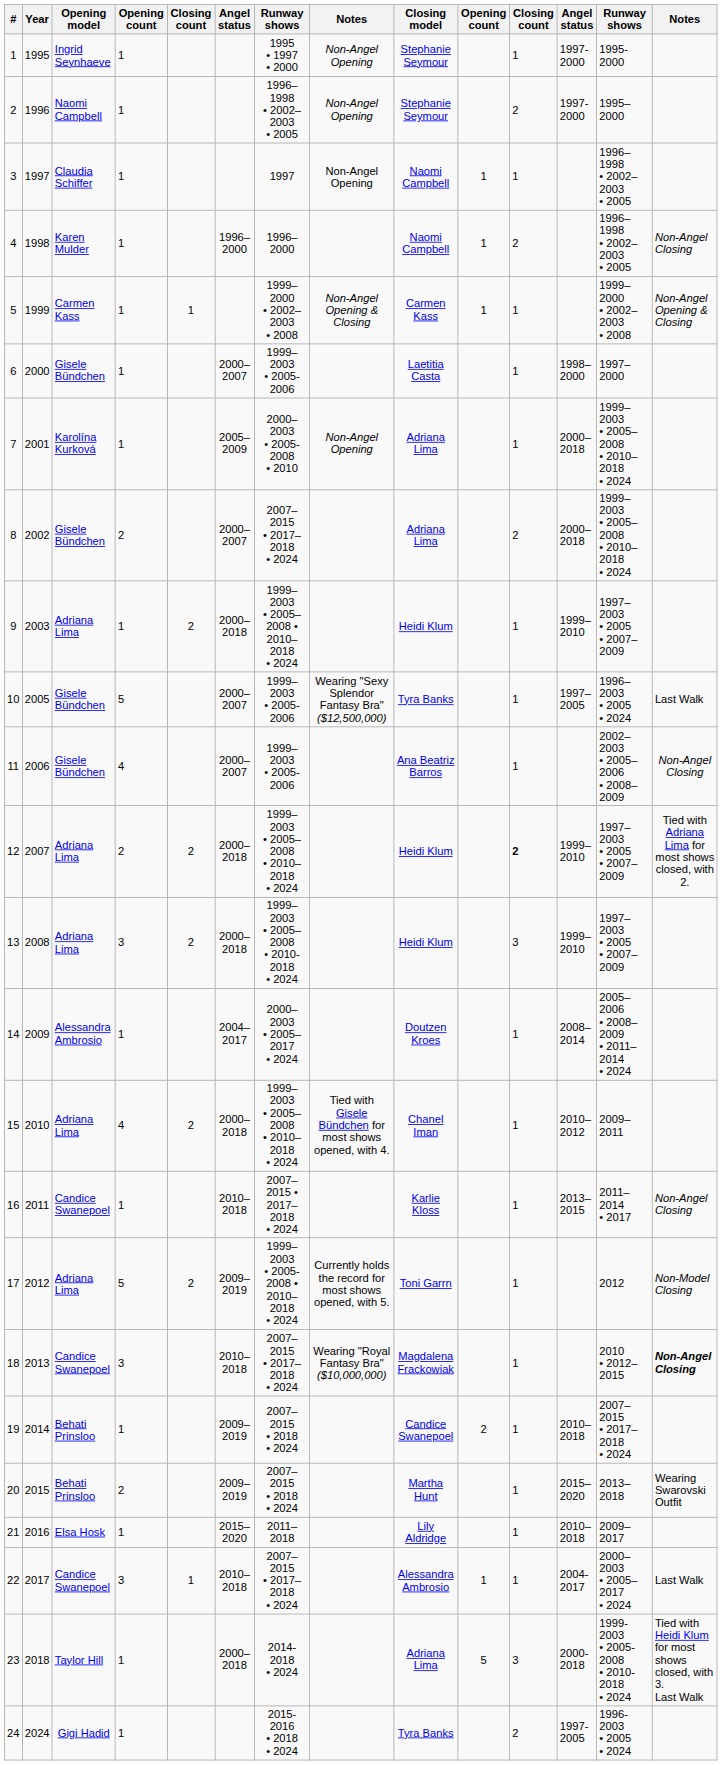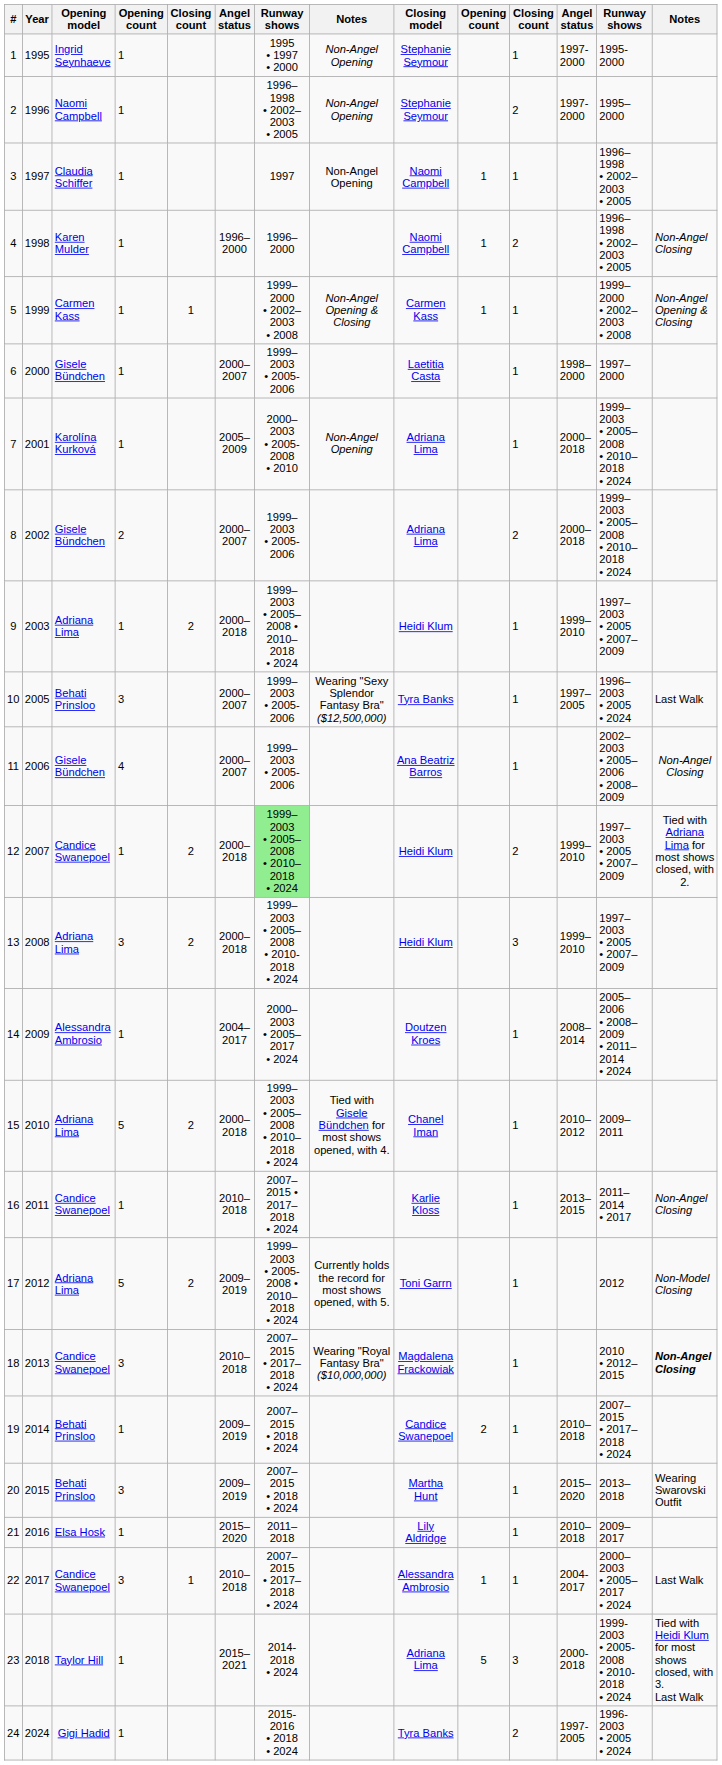 <table class="wikitable sortable" style="font-size: 85%; text-align: center;">
 <tr>
 <th>#</th>
 <th>Year</th>
 <th>Opening model</th>
 <th>Opening count</th>
 <th>Closing count</th>
 <th>Angel status</th>
 <th>Runway shows</th>
 <th>Notes</th>
 <th>Closing model</th>
 <th>Opening count</th>
 <th>Closing count</th>
 <th>Angel status</th>
 <th>Runway shows</th>
 <th>Notes</th>
 </tr>
 <tr>
 <td>1</td>
 <td>1995</td>
 <td style="text-align: left;"> <a href='#'>Ingrid Seynhaeve</a></td>
 <td style="text-align: left;">1</td>
 <td></td>
 <td></td>
 <td>1995 • 1997 • 2000</td>
 <td><em>Non-Angel Opening</em> </td>
 <td> <a href='#'>Stephanie Seymour</a></td>
 <td></td>
 <td style="text-align: left;">1</td>
 <td style="text-align: left;">1997-2000</td>
 <td style="text-align: left;">1995-2000</td>
 <td style="text-align: left;"></td>
 </tr>
 <tr>
 <td>2</td>
 <td>1996</td>
 <td style="text-align: left;"> <a href='#'>Naomi Campbell</a></td>
 <td style="text-align: left;">1</td>
 <td></td>
 <td></td>
 <td>1996–1998 • 2002–2003 • 2005</td>
 <td><em>Non-Angel Opening</em></td>
 <td> <a href='#'>Stephanie Seymour</a></td>
 <td></td>
 <td style="text-align: left;">2</td>
 <td style="text-align: left;">1997-2000</td>
 <td style="text-align: left;">1995–2000</td>
 <td style="text-align: left;"></td>
 </tr>
 <tr>
 <td>3</td>
 <td>1997</td>
 <td style="text-align: left;"> <a href='#'>Claudia Schiffer</a></td>
 <td style="text-align: left;">1</td>
 <td></td>
 <td></td>
 <td>1997</td>
 <td>Non-Angel Opening </td>
 <td> <a href='#'>Naomi Campbell</a></td>
 <td>1</td>
 <td style="text-align: left;">1</td>
 <td style="text-align: left;"></td>
 <td style="text-align: left;">1996–1998 • 2002–2003 • 2005</td>
 <td style="text-align: left;"></td>
 </tr>
 <tr>
 <td>4</td>
 <td>1998</td>
 <td style="text-align: left;"> <a href='#'>Karen Mulder</a></td>
 <td style="text-align: left;">1</td>
 <td></td>
 <td>1996–2000</td>
 <td>1996–2000</td>
 <td></td>
 <td> <a href='#'>Naomi Campbell</a></td>
 <td>1</td>
 <td style="text-align: left;">2</td>
 <td style="text-align: left;"></td>
 <td style="text-align: left;">1996–1998 • 2002–2003 • 2005</td>
 <td style="text-align: left;"><em>Non-Angel Closing</em></td>
 </tr>
 <tr>
 <td>5</td>
 <td>1999</td>
 <td style="text-align: left;"> <a href='#'>Carmen Kass</a></td>
 <td style="text-align: left;">1</td>
 <td>1</td>
 <td></td>
 <td>1999–2000 • 2002–2003 • 2008</td>
 <td><em>Non-Angel Opening & Closing</em> </td>
 <td> <a href='#'>Carmen Kass</a></td>
 <td>1</td>
 <td style="text-align: left;">1</td>
 <td style="text-align: left;"></td>
 <td style="text-align: left;">1999–2000 • 2002–2003 • 2008</td>
 <td style="text-align: left;"><em>Non-Angel Opening & Closing</em> </td>
 </tr>
 <tr>
 <td>6</td>
 <td>2000</td>
 <td style="text-align: left;"> <a href='#'>Gisele Bündchen</a></td>
 <td style="text-align: left;">1</td>
 <td></td>
 <td>2000–2007</td>
 <td>1999–2003 • 2005-2006</td>
 <td></td>
 <td> <a href='#'>Laetitia Casta</a></td>
 <td></td>
 <td style="text-align: left;">1</td>
 <td style="text-align: left;">1998–2000</td>
 <td style="text-align: left;">1997–2000</td>
 <td style="text-align: left;"></td>
 </tr>
 <tr>
 <td>7</td>
 <td>2001</td>
 <td style="text-align: left;"> <a href='#'>Karolína Kurková</a></td>
 <td style="text-align: left;">1</td>
 <td></td>
 <td>2005–2009</td>
 <td>2000–2003 • 2005-2008 • 2010</td>
 <td><em>Non-Angel Opening</em></td>
 <td> <a href='#'>Adriana Lima</a></td>
 <td></td>
 <td style="text-align: left;">1</td>
 <td style="text-align: left;">2000–2018</td>
 <td style="text-align: left;">1999–2003 • 2005–2008 • 2010–2018 • 2024</td>
 <td style="text-align: left;"></td>
 </tr>
 <tr>
 <td>8</td>
 <td>2002</td>
 <td style="text-align: left;"> <a href='#'>Gisele Bündchen</a></td>
 <td style="text-align: left;">2</td>
 <td></td>
 <td>2000–2007</td>
-<td>2007–2015 • 2017–2018 • 2024</td>
+<td>1999–2003 • 2005-2006</td>
 <td></td>
 <td> <a href='#'>Adriana Lima</a></td>
 <td></td>
 <td style="text-align: left;">2</td>
 <td style="text-align: left;">2000–2018</td>
 <td style="text-align: left;">1999–2003 • 2005–2008 • 2010–2018 • 2024</td>
 <td></td>
 </tr>
 <tr>
 <td>9</td>
 <td>2003</td>
 <td style="text-align: left;"> <a href='#'>Adriana Lima</a></td>
 <td style="text-align: left;">1</td>
 <td>2</td>
 <td>2000–2018</td>
 <td>1999–2003 • 2005–2008 • 2010–2018 • 2024</td>
 <td></td>
 <td> <a href='#'>Heidi Klum</a></td>
 <td></td>
 <td style="text-align: left;">1</td>
 <td style="text-align: left;">1999–2010</td>
 <td style="text-align: left;">1997–2003 • 2005 • 2007–2009</td>
 <td></td>
 </tr>
 <tr>
 <td>10</td>
 <td>2005</td>
-<td style="text-align: left;"> <a href='#'>Gisele Bündchen</a></td>
-<td style="text-align: left;">5</td>
+<td style="text-align: left;"> <a href='#'>Behati Prinsloo</a></td>
+<td style="text-align: left;">3</td>
 <td></td>
 <td>2000–2007</td>
 <td>1999–2003 • 2005-2006</td>
 <td>Wearing "Sexy Splendor Fantasy Bra" <em>($12,500,000)</em></td>
 <td> <a href='#'>Tyra Banks</a></td>
 <td></td>
 <td style="text-align: left;">1</td>
 <td style="text-align: left;">1997–2005</td>
 <td style="text-align: left;">1996–2003 • 2005 • 2024</td>
 <td style="text-align: left;">Last Walk</td>
 </tr>
 <tr>
 <td>11</td>
 <td>2006</td>
 <td style="text-align: left;"> <a href='#'>Gisele Bündchen</a></td>
 <td style="text-align: left;">4</td>
 <td></td>
 <td>2000–2007</td>
 <td>1999–2003 • 2005-2006</td>
 <td></td>
 <td> <a href='#'>Ana Beatriz Barros</a></td>
 <td></td>
 <td style="text-align: left;">1</td>
 <td style="text-align: left;"></td>
 <td style="text-align: left;">2002–2003 • 2005–2006 • 2008–2009</td>
 <td><em>Non-Angel Closing</em></td>
 </tr>
 <tr>
 <td>12</td>
 <td>2007</td>
-<td style="text-align: left;"> <a href='#'>Adriana Lima</a></td>
-<td style="text-align: left;">2</td>
+<td style="text-align: left;"> <a href='#'>Candice Swanepoel</a></td>
+<td style="text-align: left;">1</td>
 <td>2</td>
 <td>2000–2018</td>
-<td>1999–2003 • 2005–2008 • 2010–2018 • 2024</td>
+<td style="background: lightgreen;">1999–2003 • 2005–2008 • 2010–2018 • 2024</td>
 <td></td>
 <td> <a href='#'>Heidi Klum</a></td>
 <td></td>
-<td style="text-align: left;"><strong>2</strong></td>
+<td style="text-align: left;">2</td>
 <td style="text-align: left;">1999–2010</td>
 <td style="text-align: left;">1997–2003 • 2005 • 2007–2009</td>
 <td>Tied with <a href='#'>Adriana Lima</a> for most shows closed, with 2.</td>
 </tr>
 <tr>
 <td>13</td>
 <td>2008</td>
 <td style="text-align: left;"> <a href='#'>Adriana Lima</a></td>
 <td style="text-align: left;">3</td>
 <td>2</td>
 <td>2000–2018</td>
 <td>1999–2003 • 2005–2008 • 2010-2018 • 2024</td>
 <td></td>
 <td> <a href='#'>Heidi Klum</a></td>
 <td></td>
 <td style="text-align: left;">3</td>
 <td style="text-align: left;">1999–2010</td>
 <td style="text-align: left;">1997–2003 • 2005 • 2007–2009</td>
 <td style="text-align: left;"></td>
 </tr>
 <tr>
 <td>14</td>
 <td>2009</td>
 <td style="text-align: left;"> <a href='#'>Alessandra Ambrosio</a></td>
 <td style="text-align: left;">1</td>
 <td></td>
 <td>2004–2017</td>
 <td>2000–2003 • 2005–2017 • 2024</td>
 <td></td>
 <td> <a href='#'>Doutzen Kroes</a></td>
 <td></td>
 <td style="text-align: left;">1</td>
 <td style="text-align: left;">2008–2014</td>
 <td style="text-align: left;">2005–2006 • 2008–2009 • 2011–2014 • 2024</td>
 <td></td>
 </tr>
 <tr>
 <td>15</td>
 <td>2010</td>
 <td style="text-align: left;"> <a href='#'>Adriana Lima</a></td>
-<td style="text-align: left;">4</td>
+<td style="text-align: left;">5</td>
 <td>2</td>
 <td>2000–2018</td>
 <td>1999–2003 • 2005–2008 • 2010–2018 • 2024</td>
 <td>Tied with <a href='#'>Gisele Bündchen</a> for most shows opened, with 4.</td>
 <td> <a href='#'>Chanel Iman</a></td>
 <td></td>
 <td style="text-align: left;">1</td>
 <td style="text-align: left;">2010–2012</td>
 <td style="text-align: left;">2009–2011</td>
 <td style="text-align: left;"></td>
 </tr>
 <tr>
 <td>16</td>
 <td>2011</td>
 <td style="text-align: left;"> <a href='#'>Candice Swanepoel</a></td>
 <td style="text-align: left;">1</td>
 <td></td>
 <td>2010–2018</td>
 <td>2007–2015 • 2017–2018 • 2024</td>
 <td></td>
 <td> <a href='#'>Karlie Kloss</a></td>
 <td></td>
 <td style="text-align: left;">1</td>
 <td style="text-align: left;">2013–2015</td>
 <td style="text-align: left;">2011–2014 • 2017</td>
 <td style="text-align: left;"><em>Non-Angel Closing</em></td>
 </tr>
 <tr>
 <td>17</td>
 <td>2012</td>
 <td style="text-align: left;"> <a href='#'>Adriana Lima</a></td>
 <td style="text-align: left;">5</td>
 <td>2</td>
 <td>2009–2019</td>
 <td>1999–2003 • 2005-2008 • 2010–2018 • 2024</td>
 <td>Currently holds the record for most shows opened, with 5.</td>
 <td> <a href='#'>Toni Garrn</a></td>
 <td></td>
 <td style="text-align: left;">1</td>
 <td style="text-align: left;"></td>
 <td style="text-align: left;">2012</td>
 <td style="text-align: left;"><em>Non-Model Closing</em></td>
 </tr>
 <tr>
 <td>18</td>
 <td>2013</td>
 <td style="text-align: left;"> <a href='#'>Candice Swanepoel</a></td>
 <td style="text-align: left;">3</td>
 <td></td>
 <td>2010–2018</td>
 <td>2007–2015 • 2017–2018 • 2024</td>
 <td>Wearing "Royal Fantasy Bra" <em>($10,000,000)</em></td>
 <td> <a href='#'>Magdalena Frackowiak</a></td>
 <td></td>
 <td style="text-align: left;">1</td>
 <td style="text-align: left;"></td>
 <td style="text-align: left;">2010 • 2012–2015</td>
 <td style="text-align: left;"><strong><em>Non-Angel Closing</em></strong></td>
 </tr>
 <tr>
 <td>19</td>
 <td>2014</td>
 <td style="text-align: left;"> <a href='#'>Behati Prinsloo</a></td>
 <td style="text-align: left;">1</td>
 <td></td>
 <td>2009–2019</td>
 <td>2007–2015 • 2018 • 2024</td>
 <td></td>
 <td> <a href='#'>Candice Swanepoel</a></td>
 <td>2</td>
 <td style="text-align: left;">1</td>
 <td style="text-align: left;">2010–2018</td>
 <td style="text-align: left;">2007–2015 • 2017–2018 • 2024</td>
 <td style="text-align: left;"></td>
 </tr>
 <tr>
 <td>20</td>
 <td>2015</td>
 <td style="text-align: left;"> <a href='#'>Behati Prinsloo</a></td>
-<td style="text-align: left;">2</td>
+<td style="text-align: left;">3</td>
 <td></td>
 <td>2009–2019</td>
 <td>2007–2015 • 2018 • 2024</td>
 <td></td>
 <td> <a href='#'>Martha Hunt</a></td>
 <td></td>
 <td style="text-align: left;">1</td>
 <td style="text-align: left;">2015–2020</td>
 <td style="text-align: left;">2013–2018</td>
 <td style="text-align: left;">Wearing Swarovski Outfit</td>
 </tr>
 <tr>
 <td>21</td>
 <td>2016</td>
 <td style="text-align: left;"> <a href='#'>Elsa Hosk</a></td>
 <td style="text-align: left;">1</td>
 <td></td>
 <td>2015–2020</td>
 <td>2011–2018</td>
 <td></td>
 <td> <a href='#'>Lily Aldridge</a></td>
 <td></td>
 <td style="text-align: left;">1</td>
 <td style="text-align: left;">2010–2018</td>
 <td style="text-align: left;">2009–2017</td>
 <td style="text-align: left;"></td>
 </tr>
 <tr>
 <td>22</td>
 <td>2017</td>
 <td style="text-align: left;"> <a href='#'>Candice Swanepoel</a></td>
 <td style="text-align: left;">3</td>
 <td>1</td>
 <td>2010–2018</td>
 <td>2007–2015 • 2017–2018 • 2024</td>
 <td></td>
 <td> <a href='#'>Alessandra Ambrosio</a></td>
 <td>1</td>
 <td style="text-align: left;">1</td>
 <td style="text-align: left;">2004-2017</td>
 <td style="text-align: left;">2000–2003 • 2005–2017 • 2024</td>
 <td style="text-align: left;">Last Walk</td>
 </tr>
 <tr>
 <td>23</td>
 <td>2018</td>
 <td style="text-align: left;"> <a href='#'>Taylor Hill</a></td>
 <td style="text-align: left;">1</td>
 <td></td>
-<td>2000–2018</td>
+<td>2015–2021</td>
 <td>2014-2018 • 2024</td>
 <td></td>
 <td> <a href='#'>Adriana Lima</a></td>
 <td>5</td>
 <td style="text-align: left;">3</td>
 <td style="text-align: left;">2000-2018</td>
 <td style="text-align: left;">1999-2003 • 2005-2008 • 2010-2018 • 2024</td>
 <td style="text-align: left;">Tied with <a href='#'>Heidi Klum</a> for most shows closed, with 3.<br>Last Walk</td>
 </tr>
 <tr>
 <td>24</td>
 <td>2024</td>
 <td> <a href='#'>Gigi Hadid</a></td>
 <td style="text-align: left;">1</td>
 <td></td>
 <td></td>
 <td>2015-2016 • 2018 • 2024</td>
 <td></td>
 <td> <a href='#'>Tyra Banks</a></td>
 <td></td>
 <td style="text-align: left;">2</td>
 <td style="text-align: left;">1997-2005</td>
 <td style="text-align: left;">1996-2003 • 2005 • 2024</td>
 <td></td>
 </tr>
 </table>
